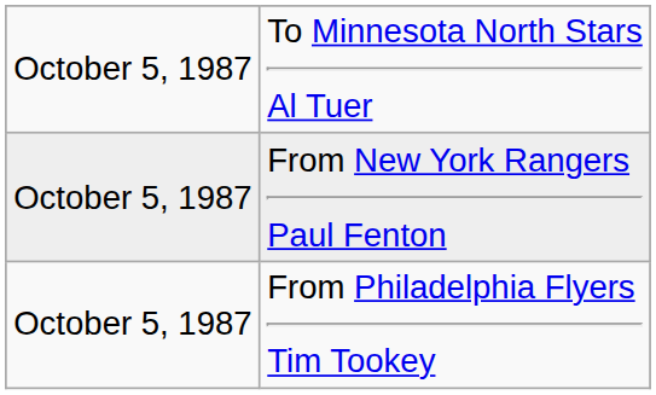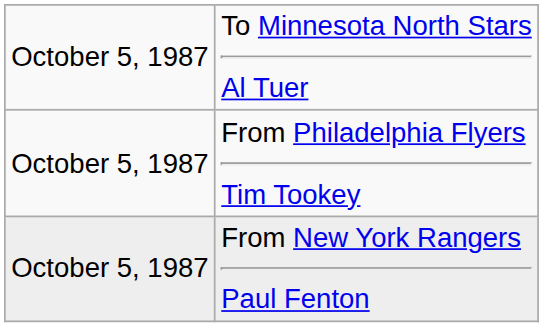 <table class="wikitable">
 <tr>
 <td>October 5, 1987</td>
 <td valign="top">To <a href='#'>Minnesota North Stars</a><hr><a href='#'>Al Tuer</a></td>
 </tr>
+<tr>
+<td>October 5, 1987</td>
+<td valign="top">From <a href='#'>Philadelphia Flyers</a><hr><a href='#'>Tim Tookey</a></td>
+</tr>
 <tr style="background:#eee;">
 <td>October 5, 1987</td>
 <td valign="top">From <a href='#'>New York Rangers</a><hr><a href='#'>Paul Fenton</a></td>
 </tr>
-<tr>
-<td>October 5, 1987</td>
-<td valign="top">From <a href='#'>Philadelphia Flyers</a><hr><a href='#'>Tim Tookey</a></td>
-</tr>
 </table>
